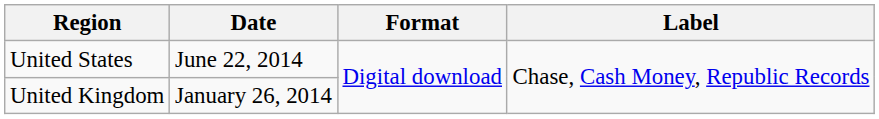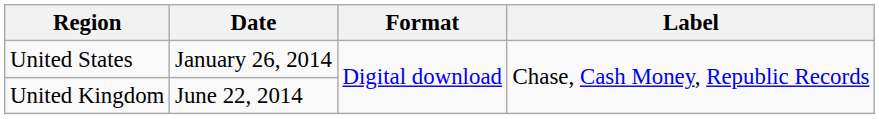 <table class=wikitable>
 <tr>
 <th>Region</th>
 <th>Date</th>
 <th>Format</th>
 <th>Label</th>
 </tr>
 <tr>
 <td>United States</td>
-<td>June 22, 2014</td>
+<td>January 26, 2014</td>
 <td rowspan="2"><a href='#'>Digital download</a></td>
 <td rowspan="2">Chase, <a href='#'>Cash Money</a>, <a href='#'>Republic Records</a></td>
 </tr>
 <tr>
 <td>United Kingdom</td>
-<td>January 26, 2014</td>
+<td>June 22, 2014</td>
 </tr>
 </table>
